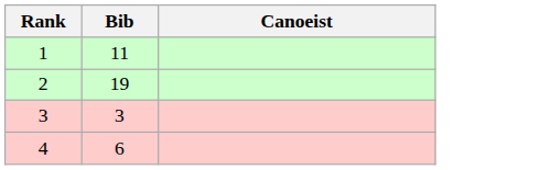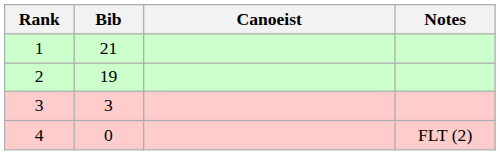 <table class="wikitable" style="font-size:90%; text-align:center">
 <tr>
 <th width="50">Rank</th>
 <th width="50">Bib</th>
 <th width="200">Canoeist</th>
+<th width="75">Notes</th>
 </tr>
 <tr bgcolor="#CCFFCC">
 <td>1</td>
-<td>11</td>
+<td>21</td>
 <td align="left"></td>
+<td></td>
 </tr>
 <tr bgcolor="#CCFFCC">
 <td>2</td>
 <td>19</td>
 <td align="left"></td>
+<td></td>
 </tr>
 <tr bgcolor="#FFCCCC">
 <td>3</td>
 <td>3</td>
 <td align="left"></td>
+<td></td>
 </tr>
 <tr bgcolor="#FFCCCC">
 <td>4</td>
-<td>6</td>
+<td>0</td>
 <td align="left"></td>
+<td>FLT (2)</td>
 </tr>
 </table>
